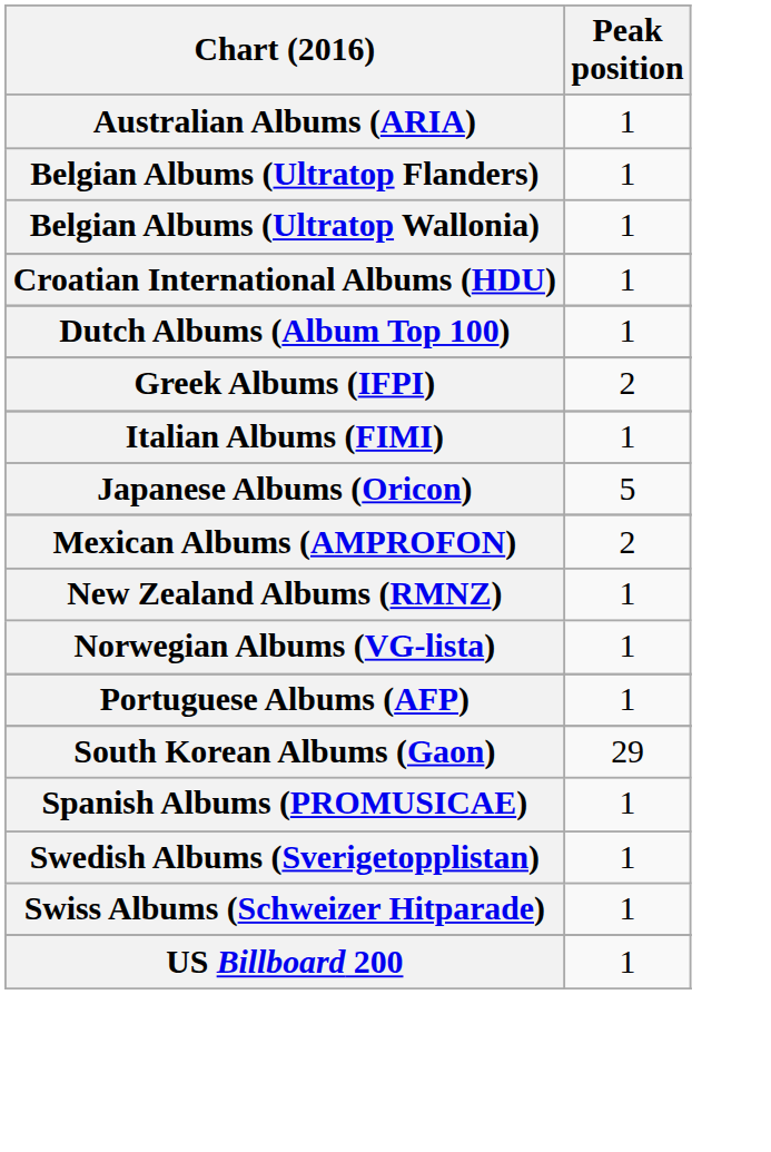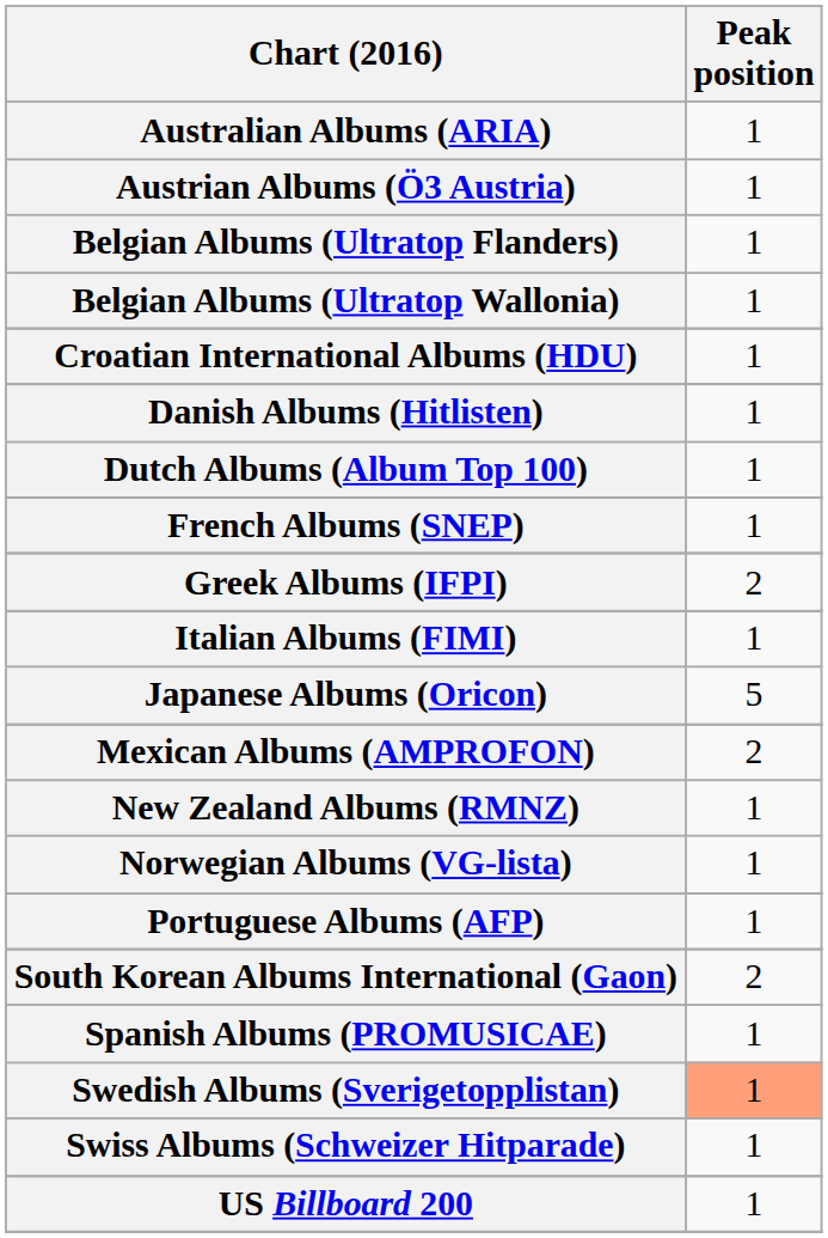 <table class="wikitable sortable plainrowheaders" style="text-align:center">
 <tr>
 <th scope="col">Chart (2016)</th>
 <th scope="col">Peak<br>position</th>
 </tr>
 <tr>
 <th scope="row">Australian Albums (<a href='#'>ARIA</a>)</th>
+<td>1</td>
+</tr>
+<tr>
+<th scope="row">Austrian Albums (<a href='#'>Ö3 Austria</a>)</th>
 <td>1</td>
 </tr>
 <tr>
 <th scope="row">Belgian Albums (<a href='#'>Ultratop</a> Flanders)</th>
 <td>1</td>
 </tr>
 <tr>
 <th scope="row">Belgian Albums (<a href='#'>Ultratop</a> Wallonia)</th>
 <td>1</td>
 </tr>
 <tr>
 </tr>
 <tr>
 <th scope="row">Croatian International Albums (<a href='#'>HDU</a>)</th>
 <td>1</td>
 </tr>
 <tr>
 </tr>
 <tr>
+<th scope="row">Danish Albums (<a href='#'>Hitlisten</a>)</th>
+<td>1</td>
+</tr>
+<tr>
 <th scope="row">Dutch Albums (<a href='#'>Album Top 100</a>)</th>
 <td>1</td>
 </tr>
 <tr>
+</tr>
+<tr>
+<th scope="row">French Albums (<a href='#'>SNEP</a>)</th>
+<td>1</td>
 </tr>
 <tr>
 </tr>
 <tr>
 <th scope="row">Greek Albums (<a href='#'>IFPI</a>)</th>
 <td>2</td>
 </tr>
 <tr>
 </tr>
 <tr>
 </tr>
 <tr>
 <th scope="row">Italian Albums (<a href='#'>FIMI</a>)</th>
 <td>1</td>
 </tr>
 <tr>
 <th scope="row">Japanese Albums (<a href='#'>Oricon</a>)</th>
 <td>5</td>
 </tr>
 <tr>
 </tr>
 <tr>
 <th scope="row">Mexican Albums (<a href='#'>AMPROFON</a>)</th>
 <td>2</td>
 </tr>
 <tr>
 <th scope="row">New Zealand Albums (<a href='#'>RMNZ</a>)</th>
 <td>1</td>
 </tr>
 <tr>
 <th scope="row">Norwegian Albums (<a href='#'>VG-lista</a>)</th>
 <td>1</td>
 </tr>
 <tr>
 </tr>
 <tr>
 <th scope="row">Portuguese Albums (<a href='#'>AFP</a>)</th>
 <td>1</td>
 </tr>
 <tr>
 </tr>
 <tr>
-<th scope="row">South Korean Albums (<a href='#'>Gaon</a>)</th>
-<td>29</td>
+<th scope="row">South Korean Albums International (<a href='#'>Gaon</a>)</th>
+<td>2</td>
 </tr>
 <tr>
 <th scope="row">Spanish Albums (<a href='#'>PROMUSICAE</a>)</th>
 <td>1</td>
 </tr>
 <tr>
 <th scope="row">Swedish Albums (<a href='#'>Sverigetopplistan</a>)</th>
-<td>1</td>
+<td style="background: lightsalmon;">1</td>
 </tr>
 <tr>
 <th scope="row">Swiss Albums (<a href='#'>Schweizer Hitparade</a>)</th>
 <td>1</td>
 </tr>
 <tr>
 </tr>
 <tr>
 <th scope="row">US <a href='#'><em>Billboard</em> 200</a></th>
 <td>1</td>
 </tr>
 <tr>
 </tr>
 <tr>
 </tr>
 <tr>
 </tr>
 <tr>
 </tr>
 </table>
